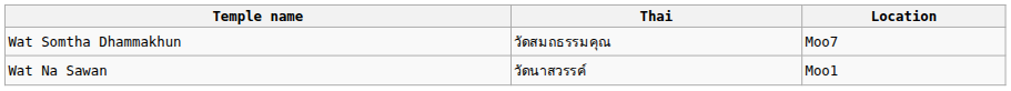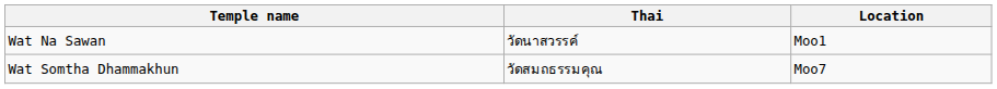 <table class="wikitable" style="width:60%;">
 <tr>
 <th>Temple name</th>
 <th>Thai</th>
 <th>Location</th>
 </tr>
 <tr>
+<td>Wat Na Sawan</td>
+<td>วัดนาสวรรค์</td>
+<td>Moo1</td>
+</tr>
+<tr>
 <td>Wat Somtha Dhammakhun</td>
 <td>วัดสมถธรรมคุณ</td>
 <td>Moo7</td>
 </tr>
-<tr>
-<td>Wat Na Sawan</td>
-<td>วัดนาสวรรค์</td>
-<td>Moo1</td>
-</tr>
 </table>
